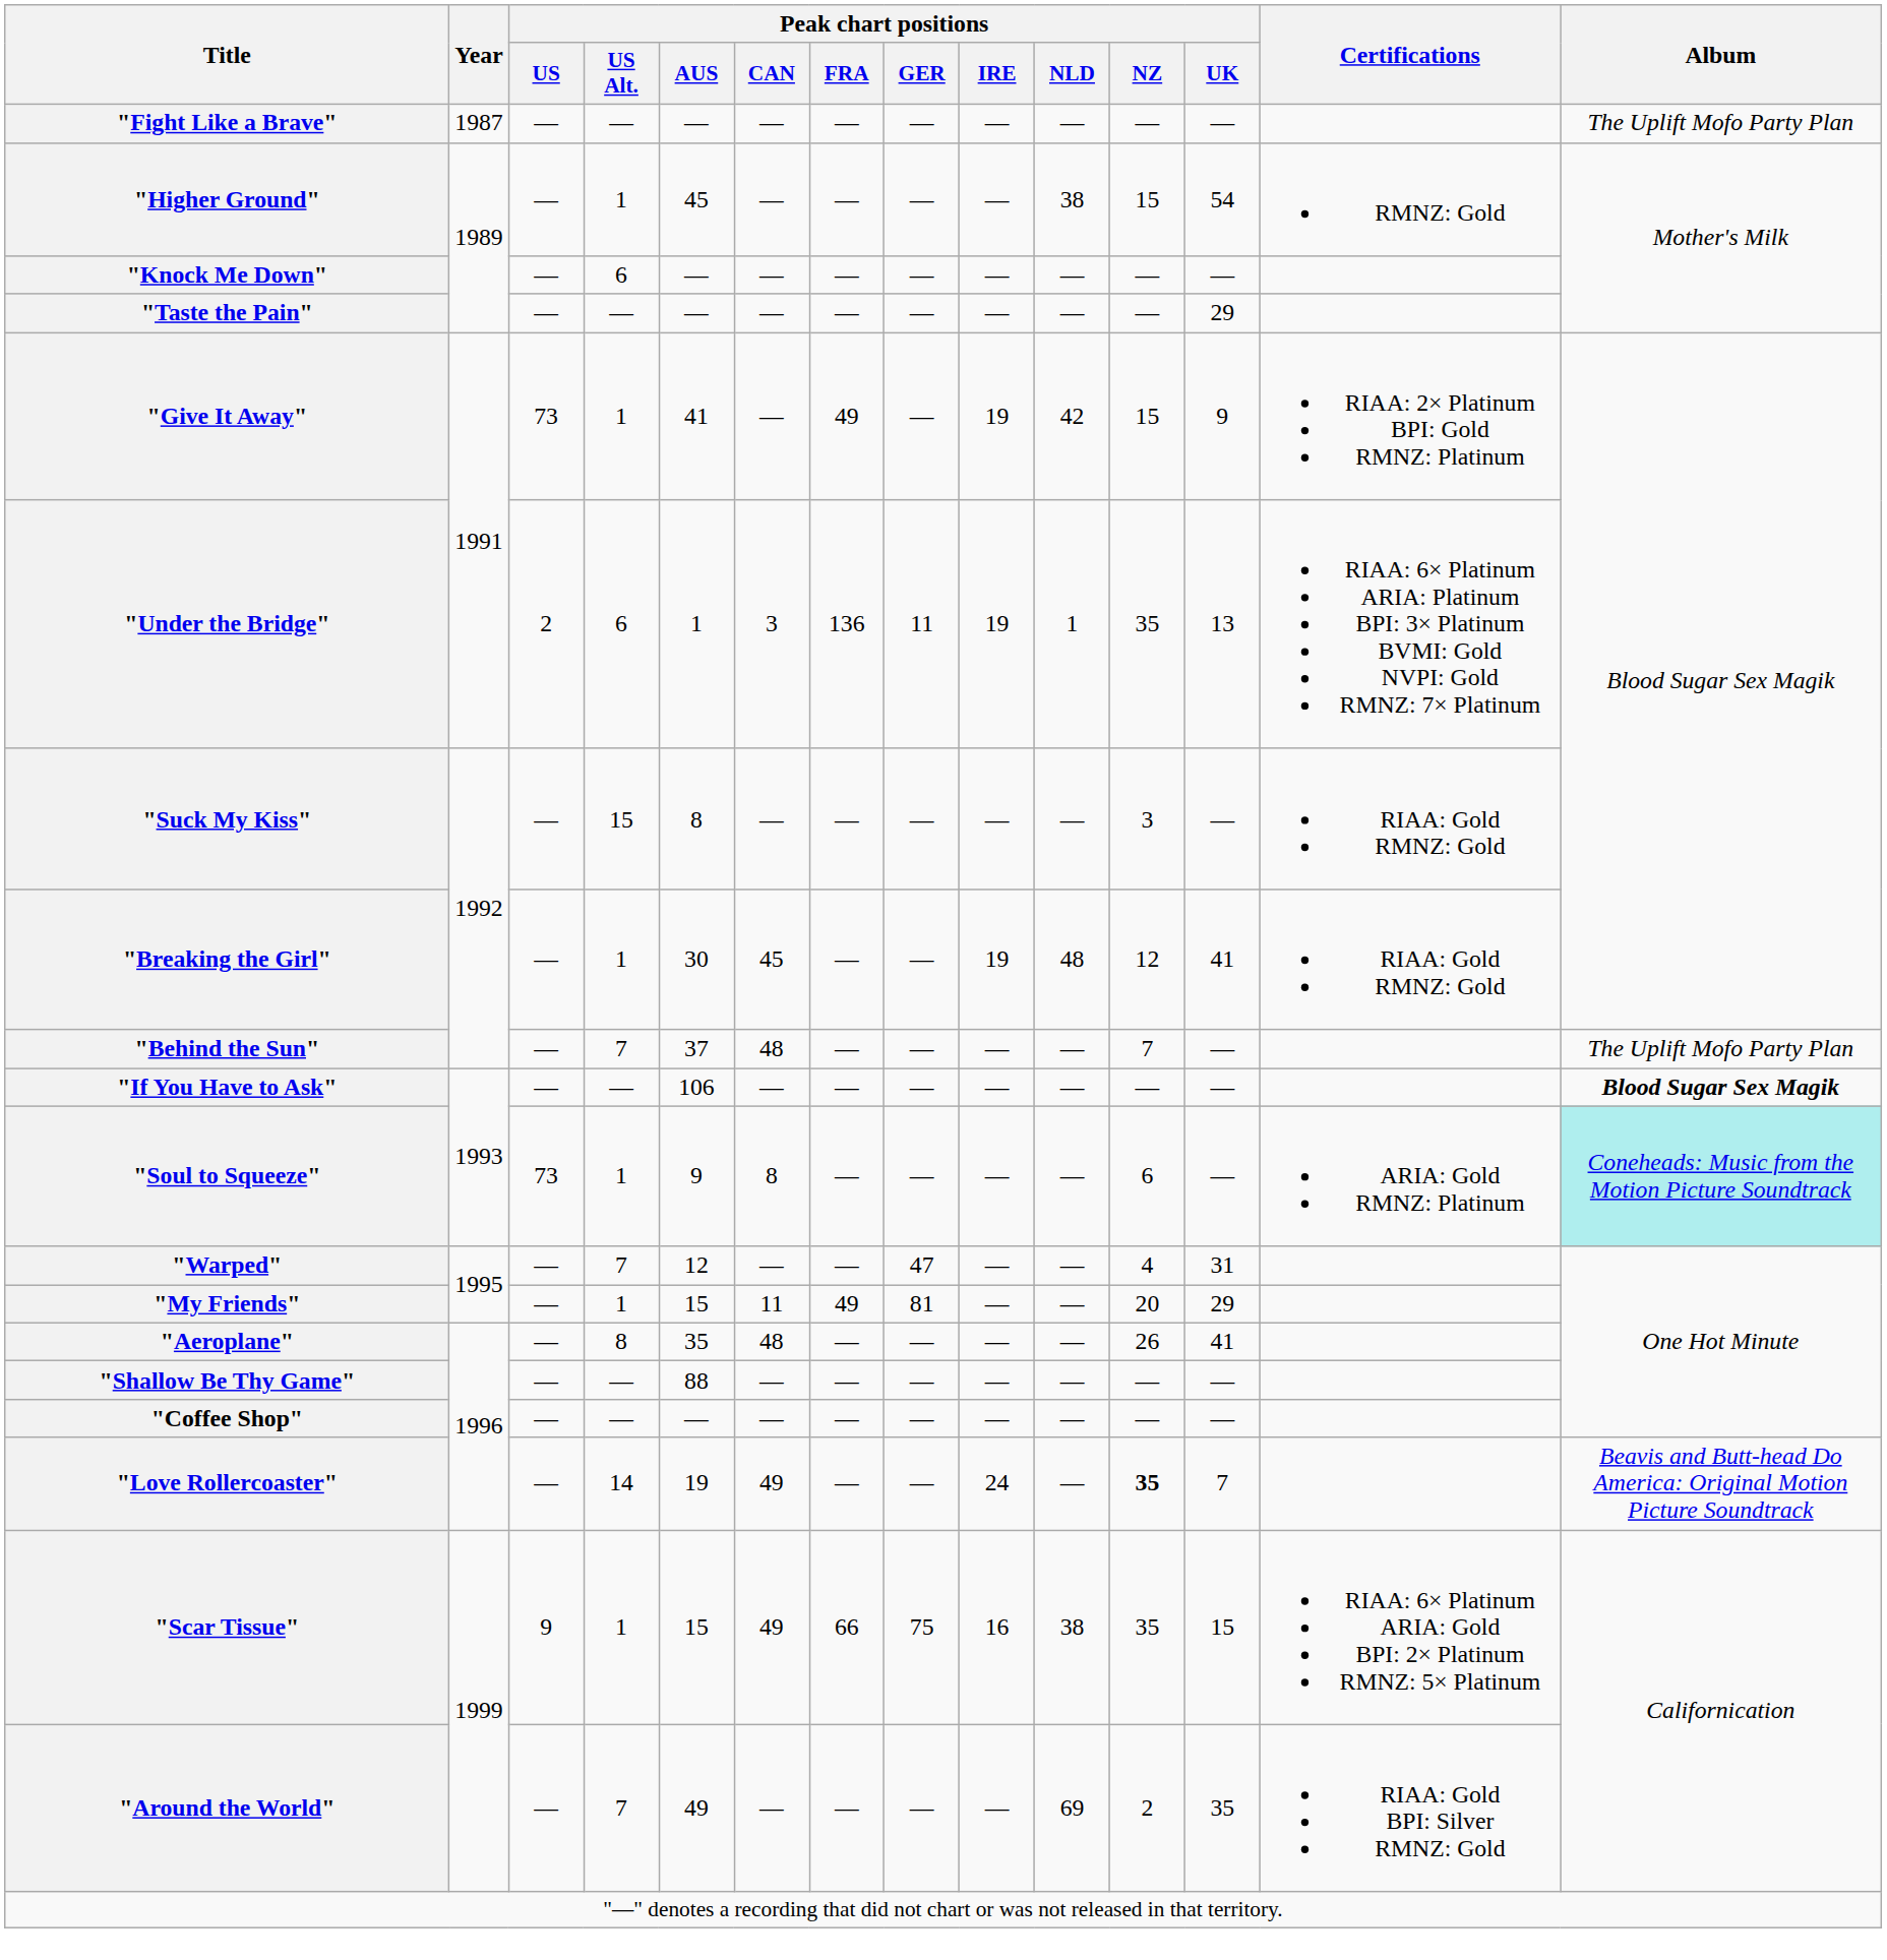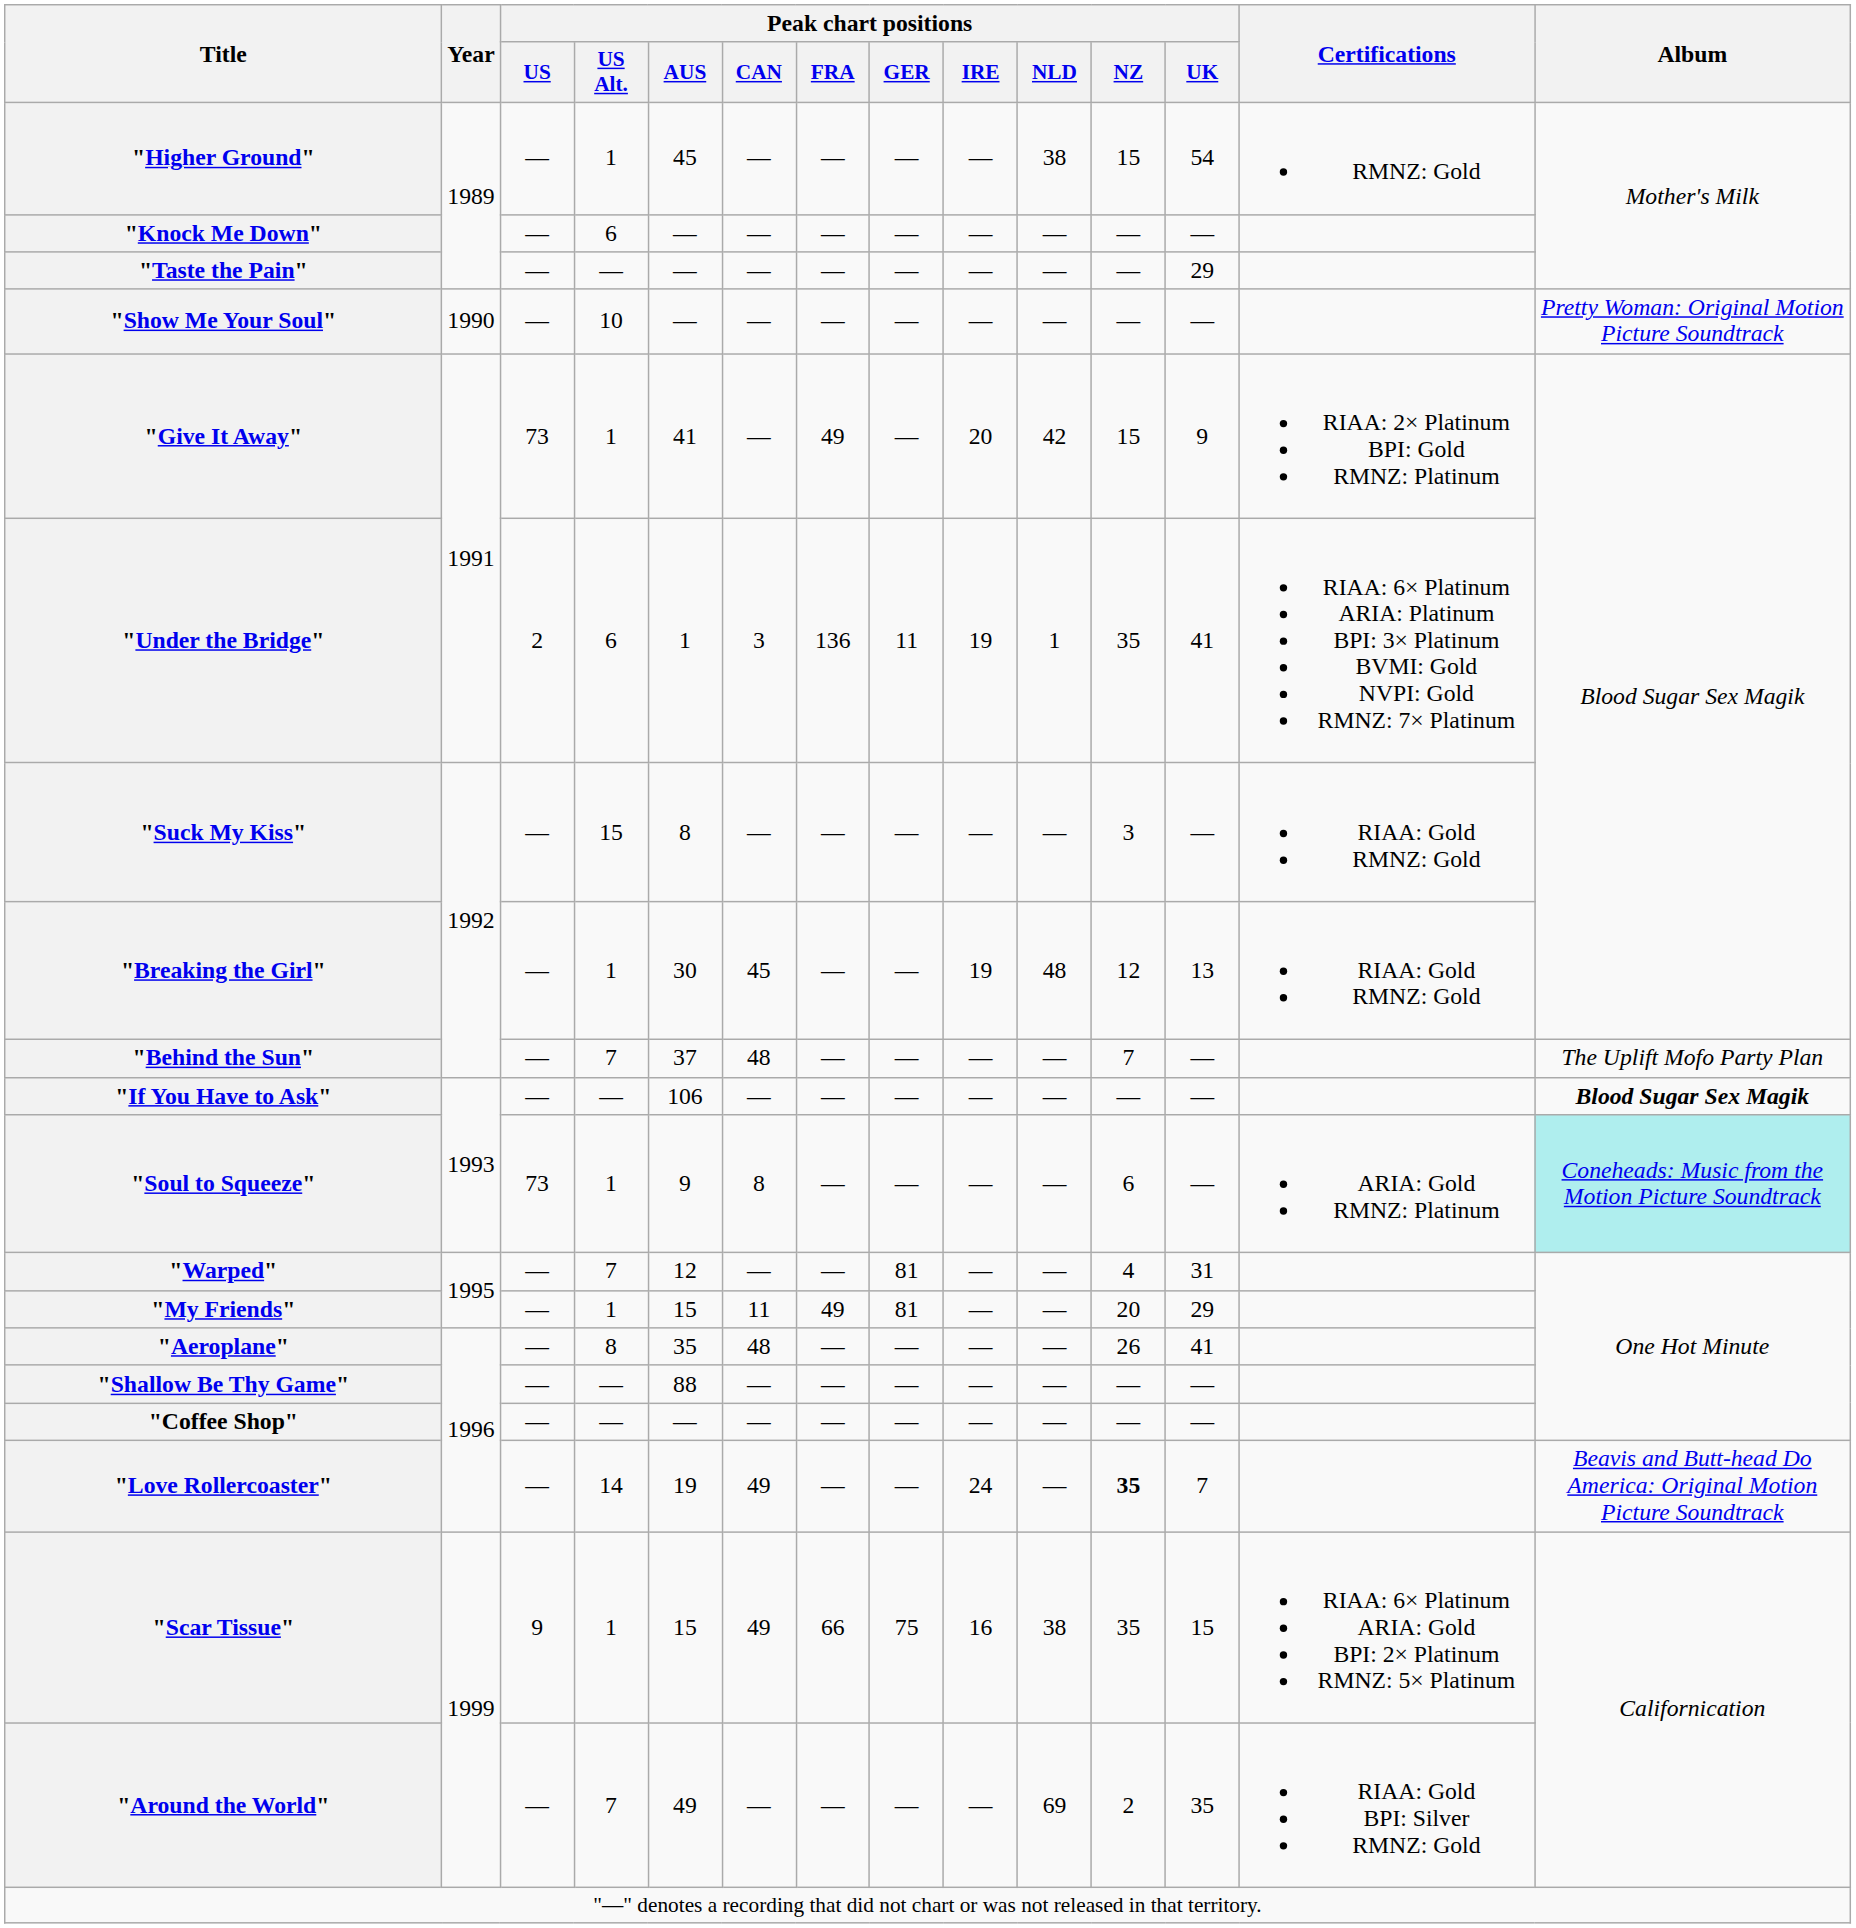 <table class="wikitable plainrowheaders" style="text-align:center;">
 <tr>
 <th scope="col" rowspan="2" style="width:18em;">Title</th>
 <th scope="col" rowspan="2">Year</th>
 <th scope="col" colspan="10">Peak chart positions</th>
 <th scope="col" rowspan="2" style="width:12em;"><a href='#'>Certifications</a></th>
 <th scope="col" rowspan="2">Album</th>
 </tr>
 <tr>
 <th scope="col" style="width:3em;font-size:90%;"><a href='#'>US</a><br></th>
 <th scope="col" style="width:3em;font-size:90%;"><a href='#'>US<br>Alt.</a><br></th>
 <th scope="col" style="width:3em;font-size:90%;"><a href='#'>AUS</a><br></th>
 <th scope="col" style="width:3em;font-size:90%;"><a href='#'>CAN</a><br></th>
 <th scope="col" style="width:3em;font-size:90%;"><a href='#'>FRA</a><br></th>
 <th scope="col" style="width:3em;font-size:90%;"><a href='#'>GER</a><br></th>
 <th scope="col" style="width:3em;font-size:90%;"><a href='#'>IRE</a><br></th>
 <th scope="col" style="width:3em;font-size:90%;"><a href='#'>NLD</a><br></th>
 <th scope="col" style="width:3em;font-size:90%;"><a href='#'>NZ</a><br></th>
 <th scope="col" style="width:3em;font-size:90%;"><a href='#'>UK</a><br></th>
-</tr>
-<tr>
-<th scope="row">"<a href='#'>Fight Like a Brave</a>"</th>
-<td>1987</td>
-<td>—</td>
-<td>—</td>
-<td>—</td>
-<td>—</td>
-<td>—</td>
-<td>—</td>
-<td>—</td>
-<td>—</td>
-<td>—</td>
-<td>—</td>
-<td></td>
-<td><em>The Uplift Mofo Party Plan</em></td>
 </tr>
 <tr>
 <th scope="row">"<a href='#'>Higher Ground</a>"</th>
 <td rowspan="3">1989</td>
 <td>—</td>
 <td>1</td>
 <td>45</td>
 <td>—</td>
 <td>—</td>
 <td>—</td>
 <td>—</td>
 <td>38</td>
 <td>15</td>
 <td>54</td>
 <td><br><ul><li>RMNZ: Gold</li></ul></td>
 <td rowspan="3"><em>Mother's Milk</em></td>
 </tr>
 <tr>
 <th scope="row">"<a href='#'>Knock Me Down</a>"</th>
 <td>—</td>
 <td>6</td>
 <td>—</td>
 <td>—</td>
 <td>—</td>
 <td>—</td>
 <td>—</td>
 <td>—</td>
 <td>—</td>
 <td>—</td>
 <td></td>
 </tr>
 <tr>
 <th scope="row">"<a href='#'>Taste the Pain</a>"</th>
 <td>—</td>
 <td>—</td>
 <td>—</td>
 <td>—</td>
 <td>—</td>
 <td>—</td>
 <td>—</td>
 <td>—</td>
 <td>—</td>
 <td>29</td>
 <td></td>
 </tr>
 <tr>
+<th scope="row">"<a href='#'>Show Me Your Soul</a>"</th>
+<td>1990</td>
+<td>—</td>
+<td>10</td>
+<td>—</td>
+<td>—</td>
+<td>—</td>
+<td>—</td>
+<td>—</td>
+<td>—</td>
+<td>—</td>
+<td>—</td>
+<td></td>
+<td><a href='#'><em>Pretty Woman: Original Motion Picture Soundtrack</em></a></td>
+</tr>
+<tr>
 <th scope="row">"<a href='#'>Give It Away</a>"</th>
 <td rowspan="2">1991</td>
 <td>73</td>
 <td>1</td>
 <td>41</td>
 <td>—</td>
 <td>49</td>
 <td>—</td>
-<td>19</td>
+<td>20</td>
 <td>42</td>
 <td>15</td>
 <td>9</td>
 <td><br><ul><li>RIAA: 2× Platinum</li><li>BPI: Gold</li><li>RMNZ: Platinum</li></ul></td>
 <td rowspan="4"><em>Blood Sugar Sex Magik</em></td>
 </tr>
 <tr>
 <th scope="row">"<a href='#'>Under the Bridge</a>"</th>
 <td>2</td>
 <td>6</td>
 <td>1</td>
 <td>3</td>
 <td>136</td>
 <td>11</td>
 <td>19</td>
 <td>1</td>
 <td>35</td>
-<td>13</td>
+<td>41</td>
 <td><br><ul><li>RIAA: 6× Platinum</li><li>ARIA: Platinum</li><li>BPI: 3× Platinum</li><li>BVMI: Gold</li><li>NVPI: Gold</li><li>RMNZ: 7× Platinum</li></ul></td>
 </tr>
 <tr>
 <th scope="row">"<a href='#'>Suck My Kiss</a>"</th>
 <td rowspan="3">1992</td>
 <td>—</td>
 <td>15</td>
 <td>8</td>
 <td>—</td>
 <td>—</td>
 <td>—</td>
 <td>—</td>
 <td>—</td>
 <td>3</td>
 <td>—</td>
 <td><br><ul><li>RIAA: Gold</li><li>RMNZ: Gold</li></ul></td>
 </tr>
 <tr>
 <th scope="row">"<a href='#'>Breaking the Girl</a>"</th>
 <td>—</td>
 <td>1</td>
 <td>30</td>
 <td>45</td>
 <td>—</td>
 <td>—</td>
 <td>19</td>
 <td>48</td>
 <td>12</td>
-<td>41</td>
+<td>13</td>
 <td><br><ul><li>RIAA: Gold</li><li>RMNZ: Gold</li></ul></td>
 </tr>
 <tr>
 <th scope="row">"<a href='#'>Behind the Sun</a>"</th>
 <td>—</td>
 <td>7</td>
 <td>37</td>
 <td>48</td>
 <td>—</td>
 <td>—</td>
 <td>—</td>
 <td>—</td>
 <td>7</td>
 <td>—</td>
 <td></td>
 <td><em>The Uplift Mofo Party Plan</em></td>
 </tr>
 <tr>
 <th scope="row">"<a href='#'>If You Have to Ask</a>"</th>
 <td rowspan="2">1993</td>
 <td>—</td>
 <td>—</td>
 <td>106</td>
 <td>—</td>
 <td>—</td>
 <td>—</td>
 <td>—</td>
 <td>—</td>
 <td>—</td>
 <td>—</td>
 <td></td>
 <td><strong><em>Blood Sugar Sex Magik</em></strong></td>
 </tr>
 <tr>
 <th scope="row">"<a href='#'>Soul to Squeeze</a>"</th>
 <td>73</td>
 <td>1</td>
 <td>9</td>
 <td>8</td>
 <td>—</td>
 <td>—</td>
 <td>—</td>
 <td>—</td>
 <td>6</td>
 <td>—</td>
 <td><br><ul><li>ARIA: Gold</li><li>RMNZ: Platinum</li></ul></td>
 <td style="background: paleturquoise;"><a href='#'><em>Coneheads: Music from the Motion Picture Soundtrack</em></a></td>
 </tr>
 <tr>
 <th scope="row">"<a href='#'>Warped</a>"</th>
 <td rowspan="2">1995</td>
 <td>—</td>
 <td>7</td>
 <td>12</td>
 <td>—</td>
 <td>—</td>
-<td>47</td>
+<td>81</td>
 <td>—</td>
 <td>—</td>
 <td>4</td>
 <td>31</td>
 <td></td>
 <td rowspan="5"><em>One Hot Minute</em></td>
 </tr>
 <tr>
 <th scope="row">"<a href='#'>My Friends</a>"</th>
 <td>—</td>
 <td>1</td>
 <td>15</td>
 <td>11</td>
 <td>49</td>
 <td>81</td>
 <td>—</td>
 <td>—</td>
 <td>20</td>
 <td>29</td>
 <td></td>
 </tr>
 <tr>
 <th scope="row">"<a href='#'>Aeroplane</a>"</th>
 <td rowspan="4">1996</td>
 <td>—</td>
 <td>8</td>
 <td>35</td>
 <td>48</td>
 <td>—</td>
 <td>—</td>
 <td>—</td>
 <td>—</td>
 <td>26</td>
 <td>41</td>
 <td></td>
 </tr>
 <tr>
 <th scope="row">"<a href='#'>Shallow Be Thy Game</a>"</th>
 <td>—</td>
 <td>—</td>
 <td>88</td>
 <td>—</td>
 <td>—</td>
 <td>—</td>
 <td>—</td>
 <td>—</td>
 <td>—</td>
 <td>—</td>
 <td></td>
 </tr>
 <tr>
 <th scope="row">"Coffee Shop"</th>
 <td>—</td>
 <td>—</td>
 <td>—</td>
 <td>—</td>
 <td>—</td>
 <td>—</td>
 <td>—</td>
 <td>—</td>
 <td>—</td>
 <td>—</td>
 <td></td>
 </tr>
 <tr>
 <th scope="row">"<a href='#'>Love Rollercoaster</a>"</th>
 <td>—</td>
 <td>14</td>
 <td>19</td>
 <td>49</td>
 <td>—</td>
 <td>—</td>
 <td>24</td>
 <td>—</td>
 <td><strong>35</strong></td>
 <td>7</td>
 <td></td>
 <td><a href='#'><em>Beavis and Butt-head Do America: Original Motion Picture Soundtrack</em></a></td>
 </tr>
 <tr>
 <th scope="row">"<a href='#'>Scar Tissue</a>"</th>
 <td rowspan="2">1999</td>
 <td>9</td>
 <td>1</td>
 <td>15</td>
 <td>49</td>
 <td>66</td>
 <td>75</td>
 <td>16</td>
 <td>38</td>
 <td>35</td>
 <td>15</td>
 <td><br><ul><li>RIAA: 6× Platinum</li><li>ARIA: Gold</li><li>BPI: 2× Platinum</li><li>RMNZ: 5× Platinum</li></ul></td>
 <td rowspan="2"><em>Californication</em></td>
 </tr>
 <tr>
 <th scope="row">"<a href='#'>Around the World</a>"</th>
 <td>—</td>
 <td>7</td>
 <td>49</td>
 <td>—</td>
 <td>—</td>
 <td>—</td>
 <td>—</td>
 <td>69</td>
 <td>2</td>
 <td>35</td>
 <td><br><ul><li>RIAA: Gold</li><li>BPI: Silver</li><li>RMNZ: Gold</li></ul></td>
 </tr>
 <tr>
 <td colspan="14" style="font-size:90%">"—" denotes a recording that did not chart or was not released in that territory.</td>
 </tr>
 </table>
